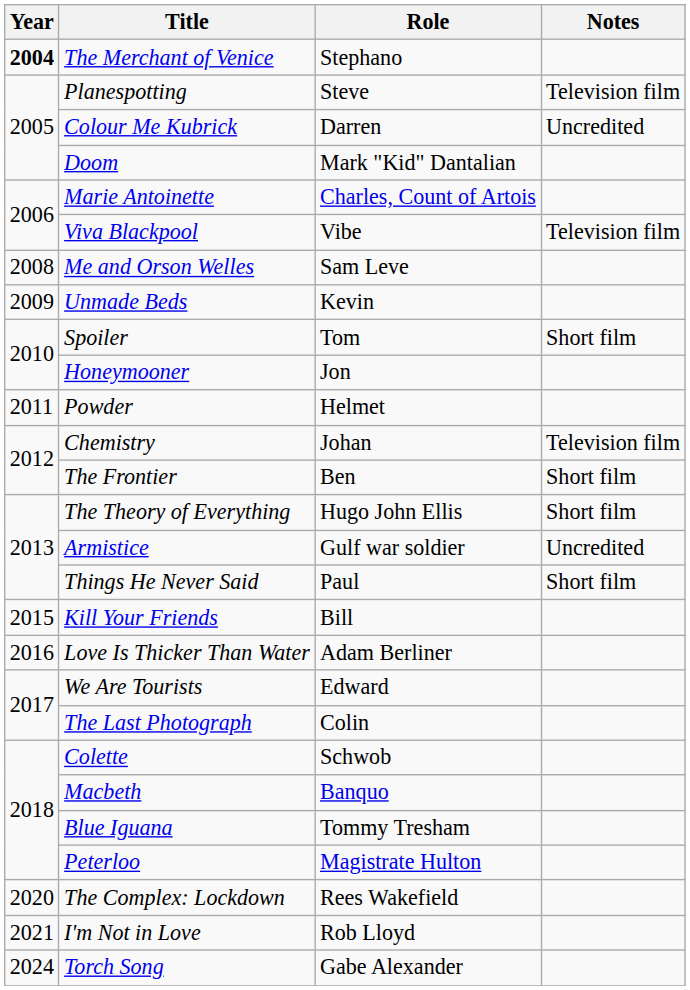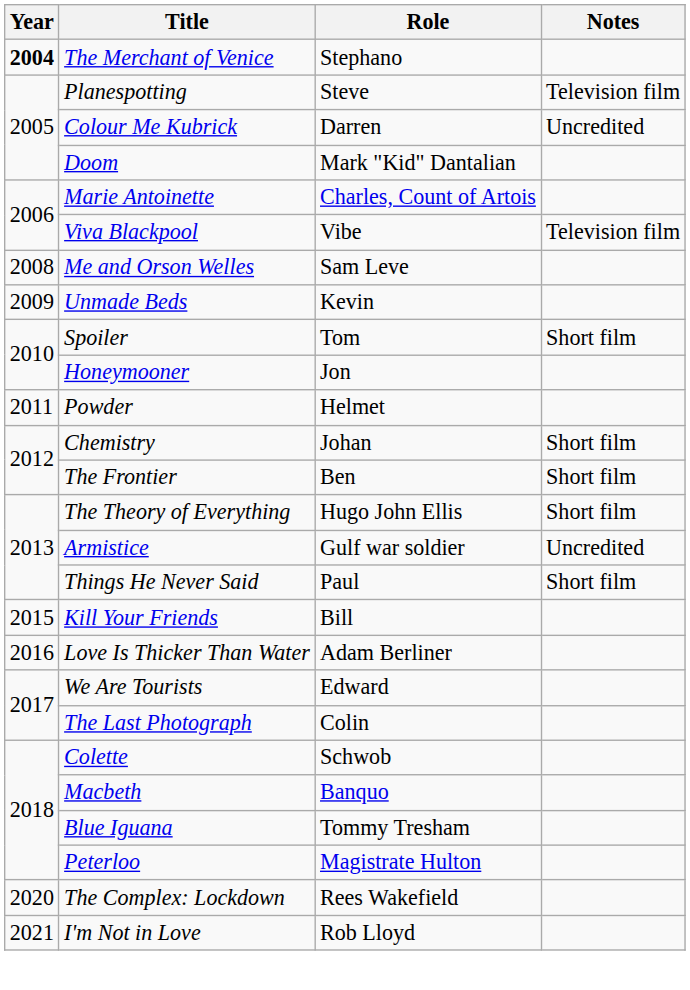 <table class="wikitable sortable">
 <tr>
 <th>Year</th>
 <th>Title</th>
 <th>Role</th>
 <th class="unsortable">Notes</th>
 </tr>
 <tr>
 <td><strong>2004</strong></td>
 <td><em><a href='#'>The Merchant of Venice</a></em></td>
 <td>Stephano</td>
 <td></td>
 </tr>
 <tr>
 <td rowspan="3">2005</td>
 <td><em>Planespotting</em></td>
 <td>Steve</td>
 <td>Television film</td>
 </tr>
 <tr>
 <td><em><a href='#'>Colour Me Kubrick</a></em></td>
 <td>Darren</td>
 <td>Uncredited</td>
 </tr>
 <tr>
 <td><em><a href='#'>Doom</a></em></td>
 <td>Mark "Kid" Dantalian</td>
 <td></td>
 </tr>
 <tr>
 <td rowspan="2">2006</td>
 <td><em><a href='#'>Marie Antoinette</a></em></td>
 <td><a href='#'>Charles, Count of Artois</a></td>
 <td></td>
 </tr>
 <tr>
 <td><em><a href='#'>Viva Blackpool</a></em></td>
 <td>Vibe</td>
 <td>Television film</td>
 </tr>
 <tr>
 <td>2008</td>
 <td><em><a href='#'>Me and Orson Welles</a></em></td>
 <td>Sam Leve</td>
 <td></td>
 </tr>
 <tr>
 <td>2009</td>
 <td><em><a href='#'>Unmade Beds</a></em></td>
 <td>Kevin</td>
 <td></td>
 </tr>
 <tr>
 <td rowspan="2">2010</td>
 <td><em>Spoiler</em></td>
 <td>Tom</td>
 <td>Short film</td>
 </tr>
 <tr>
 <td><em><a href='#'>Honeymooner</a></em></td>
 <td>Jon</td>
 <td></td>
 </tr>
 <tr>
 <td>2011</td>
 <td><em>Powder</em></td>
 <td>Helmet</td>
 <td></td>
 </tr>
 <tr>
 <td rowspan="2">2012</td>
 <td><em>Chemistry</em></td>
 <td>Johan</td>
-<td>Television film</td>
+<td>Short film</td>
 </tr>
 <tr>
 <td><em>The Frontier</em></td>
 <td>Ben</td>
 <td>Short film</td>
 </tr>
 <tr>
 <td rowspan="3">2013</td>
 <td><em>The Theory of Everything</em></td>
 <td>Hugo John Ellis</td>
 <td>Short film</td>
 </tr>
 <tr>
 <td><em><a href='#'>Armistice</a></em></td>
 <td>Gulf war soldier</td>
 <td>Uncredited</td>
 </tr>
 <tr>
 <td><em>Things He Never Said</em></td>
 <td>Paul</td>
 <td>Short film</td>
 </tr>
 <tr>
 <td>2015</td>
 <td><em><a href='#'>Kill Your Friends</a></em></td>
 <td>Bill</td>
 <td></td>
 </tr>
 <tr>
 <td>2016</td>
 <td><em>Love Is Thicker Than Water</em></td>
 <td>Adam Berliner</td>
 <td></td>
 </tr>
 <tr>
 <td rowspan="2">2017</td>
 <td><em>We Are Tourists</em></td>
 <td>Edward</td>
 <td></td>
 </tr>
 <tr>
 <td><em><a href='#'>The Last Photograph</a></em></td>
 <td>Colin</td>
 <td></td>
 </tr>
 <tr>
 <td rowspan="4">2018</td>
 <td><em><a href='#'>Colette</a></em></td>
 <td>Schwob</td>
 <td></td>
 </tr>
 <tr>
 <td><em><a href='#'>Macbeth</a></em></td>
 <td><a href='#'>Banquo</a></td>
 <td></td>
 </tr>
 <tr>
 <td><em><a href='#'>Blue Iguana</a></em></td>
 <td>Tommy Tresham</td>
 <td></td>
 </tr>
 <tr>
 <td><em><a href='#'>Peterloo</a></em></td>
 <td><a href='#'>Magistrate Hulton</a></td>
 <td></td>
 </tr>
 <tr>
 <td>2020</td>
 <td><em>The Complex: Lockdown</em></td>
 <td>Rees Wakefield</td>
 <td></td>
 </tr>
 <tr>
 <td>2021</td>
 <td><em>I'm Not in Love</em></td>
 <td>Rob Lloyd</td>
 <td></td>
 </tr>
-<tr>
-<td>2024</td>
-<td><em><a href='#'>Torch Song</a></em></td>
-<td>Gabe Alexander</td>
-<td></td>
-</tr>
 </table>
